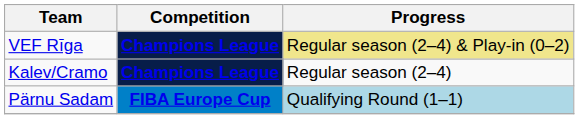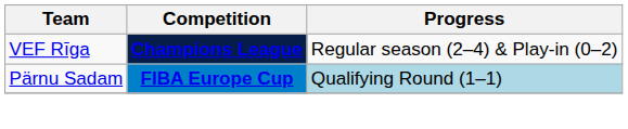 <table class="wikitable sortable">
 <tr>
 <th>Team</th>
 <th>Competition</th>
 <th>Progress</th>
 </tr>
 <tr>
 <td> <a href='#'>VEF Rīga</a></td>
 <td rowspan="1" style="background-color:#071D49;color:#D0D3D4;text-align:center"><strong><a href='#'><span>Champions League</span></a></strong></td>
-<td style="background: khaki;">Regular season (2–4) & Play-in (0–2)</td>
-</tr>
-<tr>
-<td> <a href='#'>Kalev/Cramo</a></td>
-<td rowspan="1" style="background-color:#071D49;color:#D0D3D4;text-align:center"><strong><a href='#'><span>Champions League</span></a></strong></td>
-<td>Regular season (2–4)</td>
+<td>Regular season (2–4) & Play-in (0–2)</td>
 </tr>
 <tr>
 <td> <a href='#'>Pärnu Sadam</a></td>
 <td rowspan="1" style="background-color:#0080C8;color:#FFD700;text-align:center"><strong><a href='#'><span>FIBA Europe Cup</span></a></strong></td>
 <td style="background: lightblue;">Qualifying Round (1–1)</td>
 </tr>
 <tr>
 </tr>
 </table>
